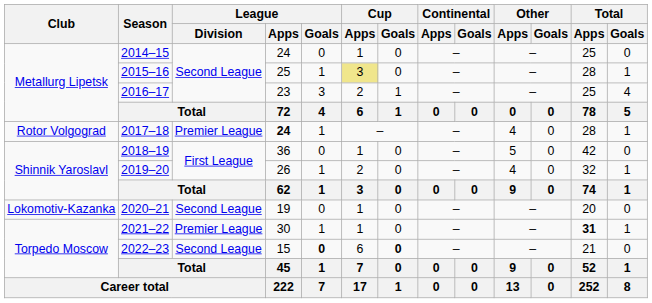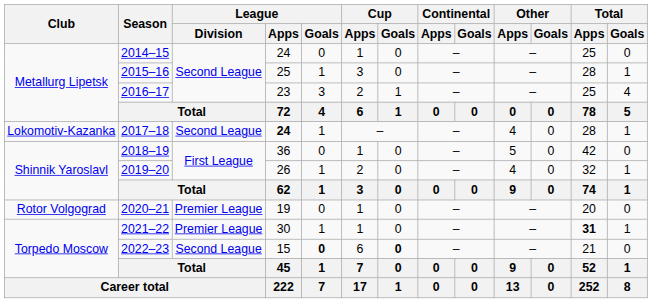 <table class="wikitable" style="text-align: center;">
 <tr>
 <th rowspan=2>Club</th>
 <th rowspan=2>Season</th>
 <th colspan=3>League</th>
 <th colspan=2>Cup</th>
 <th colspan=2>Continental</th>
 <th colspan=2>Other</th>
 <th colspan=2>Total</th>
 </tr>
 <tr>
 <th>Division</th>
 <th>Apps</th>
 <th>Goals</th>
 <th>Apps</th>
 <th>Goals</th>
 <th>Apps</th>
 <th>Goals</th>
 <th>Apps</th>
 <th>Goals</th>
 <th>Apps</th>
 <th>Goals</th>
 </tr>
 <tr>
 <td rowspan="4"><a href='#'>Metallurg Lipetsk</a></td>
 <td><a href='#'>2014–15</a></td>
 <td rowspan="3"><a href='#'>Second League</a></td>
 <td>24</td>
 <td>0</td>
 <td>1</td>
 <td>0</td>
 <td colspan=2>–</td>
 <td colspan=2>–</td>
 <td>25</td>
 <td>0</td>
 </tr>
 <tr>
 <td><a href='#'>2015–16</a></td>
 <td>25</td>
 <td>1</td>
-<td style="background: khaki;">3</td>
+<td>3</td>
 <td>0</td>
 <td colspan=2>–</td>
 <td colspan=2>–</td>
 <td>28</td>
 <td>1</td>
 </tr>
 <tr>
 <td><a href='#'>2016–17</a></td>
 <td>23</td>
 <td>3</td>
 <td>2</td>
 <td>1</td>
 <td colspan=2>–</td>
 <td colspan=2>–</td>
 <td>25</td>
 <td>4</td>
 </tr>
 <tr>
 <th colspan=2>Total</th>
 <th>72</th>
 <th>4</th>
 <th>6</th>
 <th>1</th>
 <th>0</th>
 <th>0</th>
 <th>0</th>
 <th>0</th>
 <th>78</th>
 <th>5</th>
 </tr>
 <tr>
-<td><a href='#'>Rotor Volgograd</a></td>
+<td><a href='#'>Lokomotiv-Kazanka</a></td>
 <td><a href='#'>2017–18</a></td>
-<td><a href='#'>Premier League</a></td>
+<td><a href='#'>Second League</a></td>
 <td><strong>24</strong></td>
 <td>1</td>
 <td colspan=2>–</td>
 <td colspan=2>–</td>
 <td>4</td>
 <td>0</td>
 <td>28</td>
 <td>1</td>
 </tr>
 <tr>
 <td rowspan="3"><a href='#'>Shinnik Yaroslavl</a></td>
 <td><a href='#'>2018–19</a></td>
 <td rowspan="2"><a href='#'>First League</a></td>
 <td>36</td>
 <td>0</td>
 <td>1</td>
 <td>0</td>
 <td colspan=2>–</td>
 <td>5</td>
 <td>0</td>
 <td>42</td>
 <td>0</td>
 </tr>
 <tr>
 <td><a href='#'>2019–20</a></td>
 <td>26</td>
 <td>1</td>
 <td>2</td>
 <td>0</td>
 <td colspan=2>–</td>
 <td>4</td>
 <td>0</td>
 <td>32</td>
 <td>1</td>
 </tr>
 <tr>
 <th colspan=2>Total</th>
 <th>62</th>
 <th>1</th>
 <th>3</th>
 <th>0</th>
 <th>0</th>
 <th>0</th>
 <th>9</th>
 <th>0</th>
 <th>74</th>
 <th>1</th>
 </tr>
 <tr>
-<td><a href='#'>Lokomotiv-Kazanka</a></td>
+<td><a href='#'>Rotor Volgograd</a></td>
 <td><a href='#'>2020–21</a></td>
-<td><a href='#'>Second League</a></td>
+<td><a href='#'>Premier League</a></td>
 <td>19</td>
 <td>0</td>
 <td>1</td>
 <td>0</td>
 <td colspan=2>–</td>
 <td colspan=2>–</td>
 <td>20</td>
 <td>0</td>
 </tr>
 <tr>
 <td rowspan="3"><a href='#'>Torpedo Moscow</a></td>
 <td><a href='#'>2021–22</a></td>
 <td><a href='#'>Premier League</a></td>
 <td>30</td>
 <td>1</td>
 <td>1</td>
 <td>0</td>
 <td colspan=2>–</td>
 <td colspan=2>–</td>
 <td><strong>31</strong></td>
 <td>1</td>
 </tr>
 <tr>
 <td><a href='#'>2022–23</a></td>
 <td><a href='#'>Second League</a></td>
 <td>15</td>
 <td><strong>0</strong></td>
 <td>6</td>
 <td><strong>0</strong></td>
 <td colspan=2>–</td>
 <td colspan=2>–</td>
 <td>21</td>
 <td>0</td>
 </tr>
 <tr>
 <th colspan=2>Total</th>
 <th>45</th>
 <th>1</th>
 <th>7</th>
 <th>0</th>
 <th>0</th>
 <th>0</th>
 <th>9</th>
 <th>0</th>
 <th>52</th>
 <th>1</th>
 </tr>
 <tr>
 <th colspan=3>Career total</th>
 <th>222</th>
 <th>7</th>
 <th>17</th>
 <th>1</th>
 <th>0</th>
 <th>0</th>
 <th>13</th>
 <th>0</th>
 <th>252</th>
 <th>8</th>
 </tr>
 </table>
